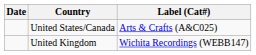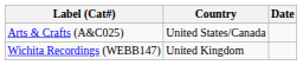 <table class="wikitable">
 <tr>
+<th>Label (Cat#)</th>
+<th>Country</th>
 <th>Date</th>
-<th>Country</th>
-<th>Label (Cat#)</th>
 </tr>
 <tr>
+<td><a href='#'>Arts & Crafts</a> (A&C025)</td>
+<td>United States/Canada</td>
 <td></td>
-<td>United States/Canada</td>
-<td><a href='#'>Arts & Crafts</a> (A&C025)</td>
 </tr>
 <tr>
+<td><a href='#'>Wichita Recordings</a> (WEBB147)</td>
+<td>United Kingdom</td>
 <td></td>
-<td>United Kingdom</td>
-<td><a href='#'>Wichita Recordings</a> (WEBB147)</td>
 </tr>
 </table>
